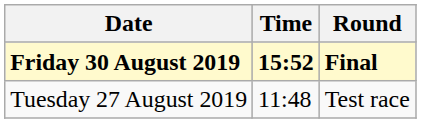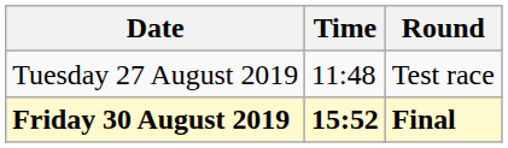 <table class="wikitable">
 <tr>
 <th>Date</th>
 <th>Time</th>
 <th>Round</th>
 </tr>
 <tr>
+<td>Tuesday 27 August 2019</td>
+<td>11:48</td>
+<td>Test race</td>
+</tr>
+<tr>
 <td style=background:lemonchiffon><strong>Friday 30 August 2019</strong></td>
 <td style=background:lemonchiffon><strong>15:52</strong></td>
 <td style=background:lemonchiffon><strong>Final</strong></td>
 </tr>
-<tr>
-<td>Tuesday 27 August 2019</td>
-<td>11:48</td>
-<td>Test race</td>
-</tr>
 </table>
